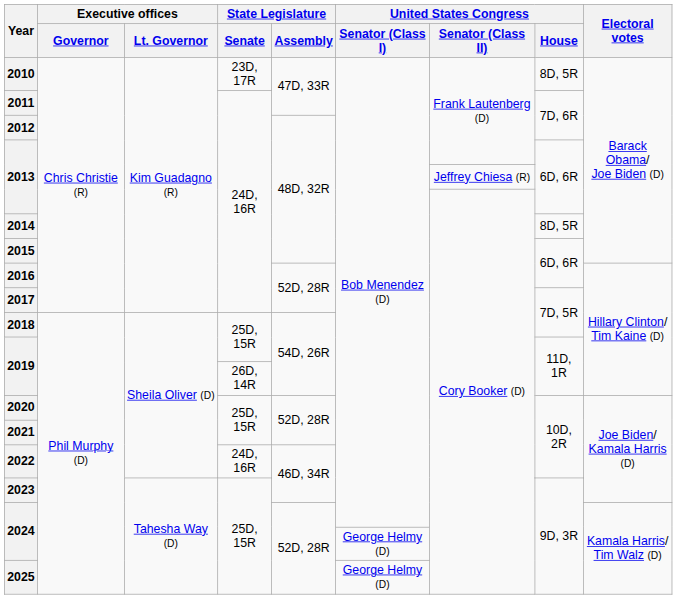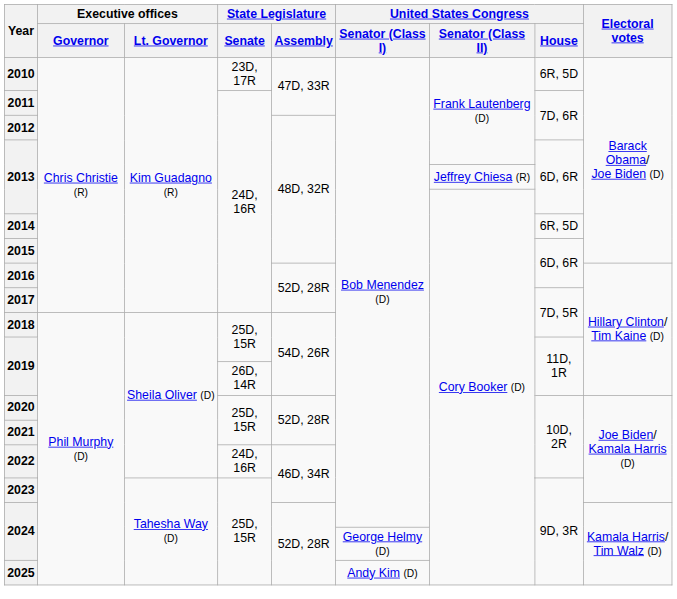 <table class="wikitable sortable sticky-header-multi" style="text-align:center">
 <tr>
 <th rowspan=2 class=unsortable>Year</th>
 <th colspan=2>Executive offices</th>
 <th colspan=2><a href='#'>State Legislature</a></th>
 <th colspan=3><a href='#'>United States Congress</a></th>
 <th rowspan=2 class=unsortable><a href='#'>Electoral votes</a></th>
 </tr>
 <tr style="height:2em">
 <th class=unsortable><a href='#'>Governor</a></th>
 <th class=unsortable><a href='#'>Lt. Governor</a></th>
 <th class=unsortable><a href='#'>Senate</a></th>
 <th class=unsortable><a href='#'>Assembly</a></th>
 <th class=unsortable><a href='#'>Senator (Class I)</a></th>
 <th class=unsortable><a href='#'>Senator (Class II)</a></th>
 <th class=unsortable><a href='#'>House</a></th>
 </tr>
 <tr style="height:2em">
 <th>2010</th>
 <td rowspan=10 ><a href='#'>Chris Christie</a> <small>(R)</small></td>
 <td rowspan=10 ><a href='#'>Kim Guadagno</a> <small>(R)</small></td>
 <td>23D, 17R</td>
 <td rowspan=2 >47D, 33R</td>
 <td rowspan="19" ><a href='#'>Bob Menendez</a> <small>(D)</small></td>
 <td rowspan=4 ><a href='#'>Frank Lautenberg</a> <small>(D)</small></td>
-<td>8D, 5R</td>
+<td>6R, 5D</td>
 <td rowspan=8 ><a href='#'>Barack Obama</a>/<br><a href='#'>Joe Biden</a> <small>(D)</small> </td>
 </tr>
 <tr style="height:2em">
 <th>2011</th>
 <td rowspan=9 >24D, 16R</td>
 <td rowspan=2 >7D, 6R</td>
 </tr>
 <tr style="height:2em">
 <th>2012</th>
 <td rowspan=6 >48D, 32R</td>
 </tr>
 <tr style="height:2em">
 <th rowspan=3>2013</th>
 <td rowspan=3 >6D, 6R</td>
 </tr>
 <tr style="height:2em">
 <td><a href='#'>Jeffrey Chiesa</a> <small>(R)</small></td>
 </tr>
 <tr style="height:2em">
 <td rowspan="16" ><a href='#'>Cory Booker</a> <small>(D)</small></td>
 </tr>
 <tr style="height:2em">
 <th>2014</th>
-<td>8D, 5R</td>
+<td>6R, 5D</td>
 </tr>
 <tr style="height:2em">
 <th>2015</th>
 <td rowspan=2 >6D, 6R</td>
 </tr>
 <tr style="height:2em">
 <th>2016</th>
 <td rowspan=2 >52D, 28R</td>
 <td rowspan=5 ><a href='#'>Hillary Clinton</a>/<br><a href='#'>Tim Kaine</a> <small>(D)</small> </td>
 </tr>
 <tr style="height:2em">
 <th>2017</th>
 <td rowspan=2 >7D, 5R</td>
 </tr>
 <tr style="height:2em">
 <th>2018</th>
 <td rowspan="11" ><a href='#'>Phil Murphy</a> <small>(D)</small></td>
 <td rowspan=7 ><a href='#'>Sheila Oliver</a> <small>(D)</small></td>
 <td rowspan=2 >25D, 15R</td>
 <td rowspan=3 >54D, 26R</td>
 </tr>
 <tr style="height:2em">
 <th rowspan=2>2019</th>
 <td rowspan=2 >11D, 1R</td>
 </tr>
 <tr style="height:2em">
 <td>26D, 14R</td>
 </tr>
 <tr style="height:2em">
 <th>2020</th>
 <td rowspan=2 >25D, 15R</td>
 <td rowspan=2 >52D, 28R</td>
 <td rowspan=3 >10D, 2R</td>
 <td rowspan="5" ><a href='#'>Joe Biden</a>/<br><a href='#'>Kamala Harris</a> <small>(D)</small> </td>
 </tr>
 <tr style="height:2em">
 <th>2021</th>
 </tr>
 <tr style="height:2em">
 <th>2022</th>
 <td>24D, 16R</td>
 <td rowspan=3 >46D, 34R</td>
 </tr>
 <tr>
 <th rowspan="2">2023</th>
 <td rowspan="5" >25D, 15R</td>
 <td rowspan="5" >9D, 3R</td>
 </tr>
 <tr style="height:2em">
 <td rowspan=4 ><a href='#'>Tahesha Way</a> <small>(D)</small></td>
 </tr>
 <tr style="height:2em">
 <th rowspan="2">2024</th>
 <td rowspan="3" >52D, 28R</td>
 <td rowspan="3" ><a href='#'>Kamala Harris</a>/<br><a href='#'>Tim Walz</a> <small>(D)</small> </td>
 </tr>
 <tr style="height:2em">
 <td><a href='#'>George Helmy</a> <small>(D)</small></td>
 </tr>
 <tr style="height:2em">
 <th>2025</th>
-<td><a href='#'>George Helmy</a> <small>(D)</small></td>
+<td rowspan="1" ><a href='#'>Andy Kim</a> <small>(D)</small></td>
 </tr>
 </table>
